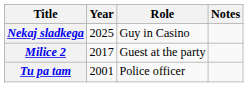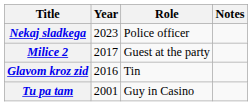 <table class="wikitable">
 <tr>
 <th>Title</th>
 <th>Year</th>
 <th>Role</th>
 <th>Notes</th>
 </tr>
 <tr>
 <th><em><a href='#'>Nekaj sladkega</a></em></th>
-<td>2025</td>
-<td>Guy in Casino</td>
+<td>2023</td>
+<td>Police officer</td>
 </tr>
 <tr>
 <th scope=row><em><a href='#'>Milice 2</a></em></th>
 <td>2017</td>
 <td>Guest at the party</td>
 <td></td>
 </tr>
 <tr>
+<th scope=row><em><a href='#'>Glavom kroz zid</a></em></th>
+<td>2016</td>
+<td>Tin</td>
+<td></td>
+</tr>
+<tr>
 <th scope=row><em><a href='#'>Tu pa tam</a></em></th>
 <td>2001</td>
-<td>Police officer</td>
+<td>Guy in Casino</td>
 <td></td>
 </tr>
 </table>
